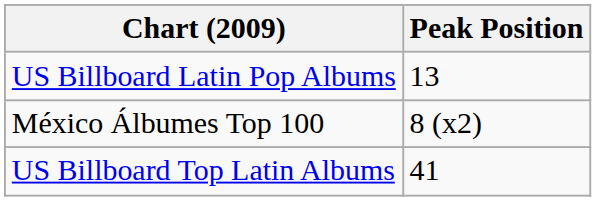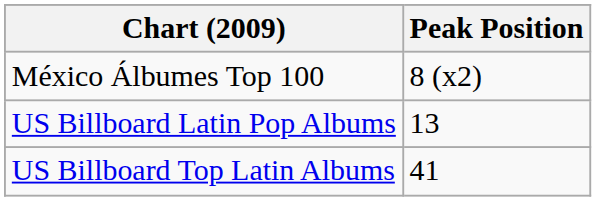 <table class="wikitable sortable">
 <tr>
 <th>Chart (2009)</th>
 <th>Peak Position</th>
 </tr>
 <tr>
+<td>México Álbumes Top 100</td>
+<td>8 (x2)</td>
+</tr>
+<tr>
 <td><a href='#'>US Billboard Latin Pop Albums</a></td>
 <td>13</td>
-</tr>
-<tr>
-<td>México Álbumes Top 100</td>
-<td>8 (x2)</td>
 </tr>
 <tr>
 <td><a href='#'>US Billboard Top Latin Albums</a></td>
 <td>41</td>
 </tr>
 </table>
